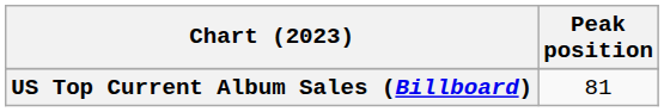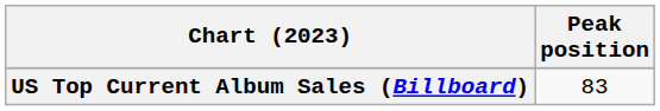 <table class="wikitable sortable plainrowheaders" style="text-align:center">
 <tr>
 <th scope="col">Chart (2023)</th>
 <th scope="col">Peak<br>position</th>
 </tr>
 <tr>
 </tr>
 <tr>
 </tr>
 <tr>
 <th scope="row">US Top Current Album Sales (<em><a href='#'>Billboard</a></em>)</th>
-<td>81</td>
+<td>83</td>
 </tr>
 </table>
